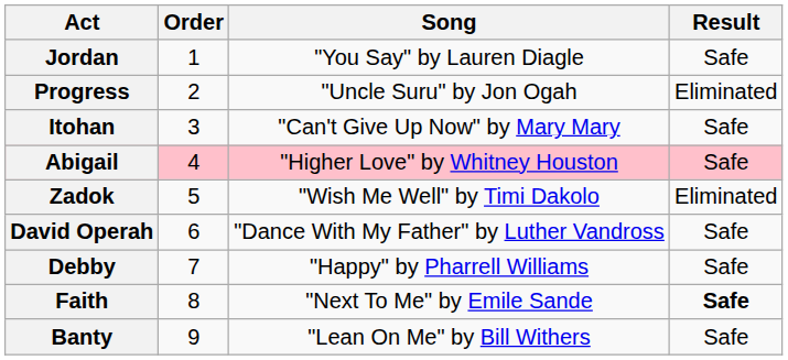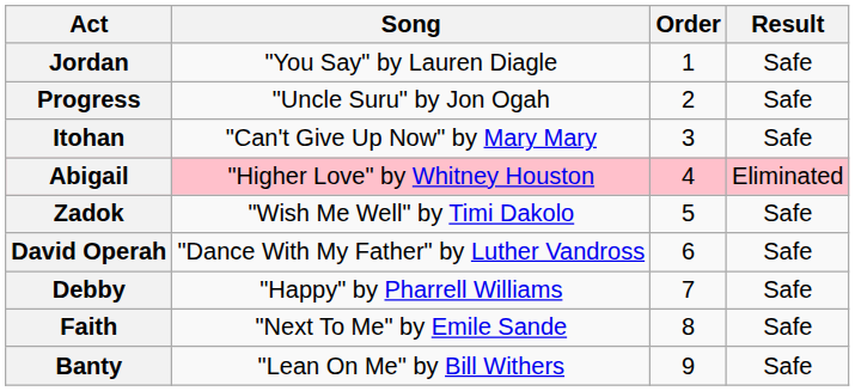 <table class="wikitable plainrowheaders" style="text-align:center;">
 <tr>
 <th scope"col">Act</th>
+<th scope"col">Song</th>
 <th scope"col">Order</th>
-<th scope"col">Song</th>
 <th scope"col">Result</th>
 </tr>
 <tr>
 <th scope=row>Jordan</th>
+<td>"You Say" by Lauren Diagle</td>
 <td>1</td>
-<td>"You Say" by Lauren Diagle</td>
 <td>Safe</td>
 </tr>
 <tr>
 <th scope=row>Progress</th>
+<td>"Uncle Suru" by Jon Ogah</td>
 <td>2</td>
-<td>"Uncle Suru" by Jon Ogah</td>
-<td>Eliminated</td>
+<td>Safe</td>
 </tr>
 <tr>
 <th scope=row>Itohan</th>
+<td>"Can't Give Up Now" by <a href='#'>Mary Mary</a></td>
 <td>3</td>
-<td>"Can't Give Up Now" by <a href='#'>Mary Mary</a></td>
 <td>Safe</td>
 </tr>
 <tr style="background:pink">
 <th scope=row>Abigail</th>
+<td>"Higher Love" by <a href='#'>Whitney Houston</a></td>
 <td>4</td>
-<td>"Higher Love" by <a href='#'>Whitney Houston</a></td>
+<td>Eliminated</td>
+</tr>
+<tr>
+<th scope=row>Zadok</th>
+<td>"Wish Me Well" by <a href='#'>Timi Dakolo</a></td>
+<td>5</td>
 <td>Safe</td>
 </tr>
 <tr>
-<th scope=row>Zadok</th>
-<td>5</td>
-<td>"Wish Me Well" by <a href='#'>Timi Dakolo</a></td>
-<td>Eliminated</td>
-</tr>
-<tr>
 <th scope=row>David Operah</th>
+<td>"Dance With My Father" by <a href='#'>Luther Vandross</a></td>
 <td>6</td>
-<td>"Dance With My Father" by <a href='#'>Luther Vandross</a></td>
 <td>Safe</td>
 </tr>
 <tr>
 <th scope=row>Debby</th>
+<td>"Happy" by <a href='#'>Pharrell Williams</a></td>
 <td>7</td>
-<td>"Happy" by <a href='#'>Pharrell Williams</a></td>
 <td>Safe</td>
 </tr>
 <tr>
 <th scope=row>Faith</th>
+<td>"Next To Me" by <a href='#'>Emile Sande</a></td>
 <td>8</td>
-<td>"Next To Me" by <a href='#'>Emile Sande</a></td>
-<td><strong>Safe</strong></td>
+<td>Safe</td>
 </tr>
 <tr>
 <th scope=row>Banty</th>
+<td>"Lean On Me" by <a href='#'>Bill Withers</a></td>
 <td>9</td>
-<td>"Lean On Me" by <a href='#'>Bill Withers</a></td>
 <td>Safe</td>
 </tr>
 </table>
